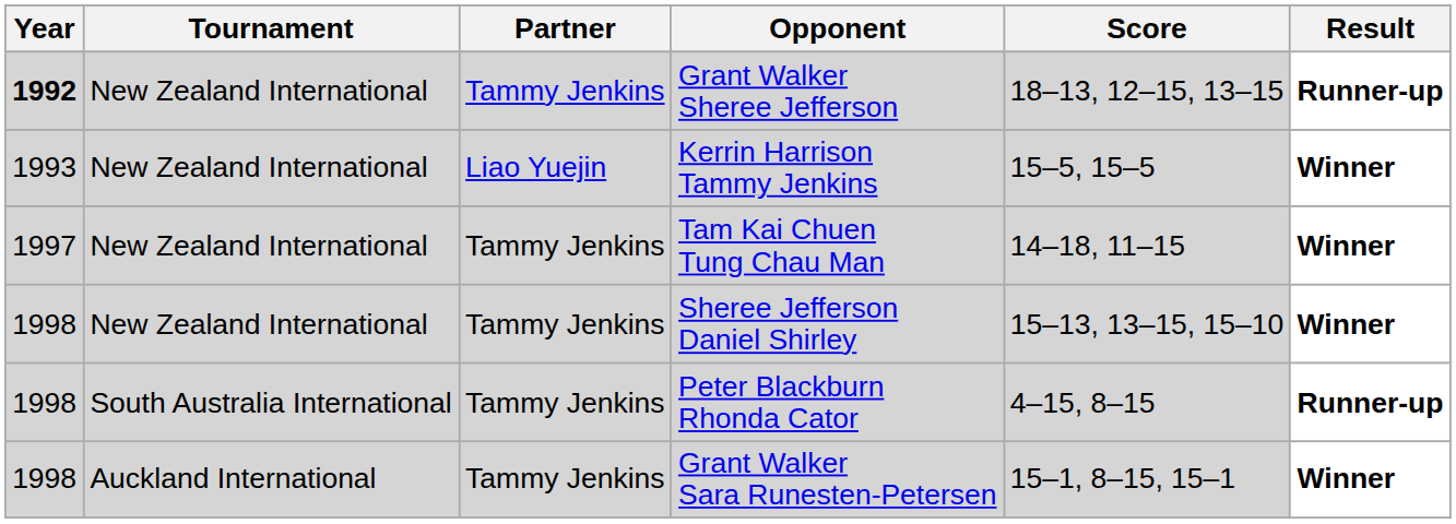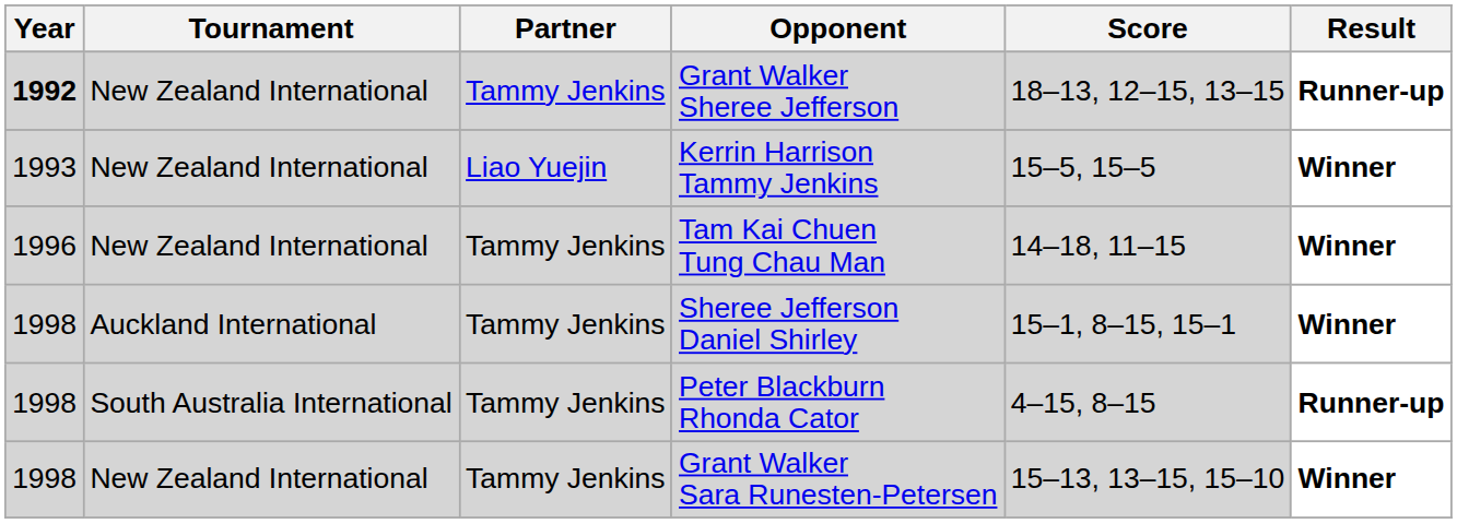 <table class="sortable wikitable" style="font-size: 90%;">
 <tr>
 <th>Year</th>
 <th>Tournament</th>
 <th>Partner</th>
 <th>Opponent</th>
 <th>Score</th>
 <th>Result</th>
 </tr>
 <tr style="background:#D5D5D5">
 <td align="center"><strong>1992</strong></td>
 <td align="left">New Zealand International</td>
 <td align="left"> <a href='#'>Tammy Jenkins</a></td>
 <td align="left"> <a href='#'>Grant Walker</a><br> <a href='#'>Sheree Jefferson</a></td>
 <td align="left">18–13, 12–15, 13–15</td>
 <td style="text-align:left; background:white"><strong> Runner-up</strong></td>
 </tr>
 <tr style="background:#D5D5D5">
 <td align="center">1993</td>
 <td align="left">New Zealand International</td>
 <td align="left"> <a href='#'>Liao Yuejin</a></td>
 <td align="left"> <a href='#'>Kerrin Harrison</a><br> <a href='#'>Tammy Jenkins</a></td>
 <td align="left">15–5, 15–5</td>
 <td style="text-align:left; background:white"> <strong>Winner</strong></td>
 </tr>
 <tr style="background:#D5D5D5">
-<td align="center">1997</td>
+<td align="center">1996</td>
 <td align="left">New Zealand International</td>
 <td align="left"> Tammy Jenkins</td>
 <td align="left"> <a href='#'>Tam Kai Chuen</a><br> <a href='#'>Tung Chau Man</a></td>
 <td align="left">14–18, 11–15</td>
 <td style="text-align:left; background:white"> <strong>Winner</strong></td>
 </tr>
 <tr style="background:#D5D5D5">
 <td align="center">1998</td>
-<td align="left">New Zealand International</td>
+<td align="left">Auckland International</td>
 <td align="left"> Tammy Jenkins</td>
 <td align="left"> <a href='#'>Sheree Jefferson</a><br> <a href='#'>Daniel Shirley</a></td>
-<td align="left">15–13, 13–15, 15–10</td>
+<td align="left">15–1, 8–15, 15–1</td>
 <td style="text-align:left; background:white"> <strong>Winner</strong></td>
 </tr>
 <tr style="background:#D5D5D5">
 <td align="center">1998</td>
 <td align="left">South Australia International</td>
 <td align="left"> Tammy Jenkins</td>
 <td align="left"> <a href='#'>Peter Blackburn</a><br> <a href='#'>Rhonda Cator</a></td>
 <td align="left">4–15, 8–15</td>
 <td style="text-align:left; background:white"><strong> Runner-up</strong></td>
 </tr>
 <tr style="background:#D5D5D5">
 <td align="center">1998</td>
-<td align="left">Auckland International</td>
+<td align="left">New Zealand International</td>
 <td align="left"> Tammy Jenkins</td>
 <td align="left"> <a href='#'>Grant Walker</a><br> <a href='#'>Sara Runesten-Petersen</a></td>
-<td align="left">15–1, 8–15, 15–1</td>
+<td align="left">15–13, 13–15, 15–10</td>
 <td style="text-align:left; background:white"> <strong>Winner</strong></td>
 </tr>
 </table>
